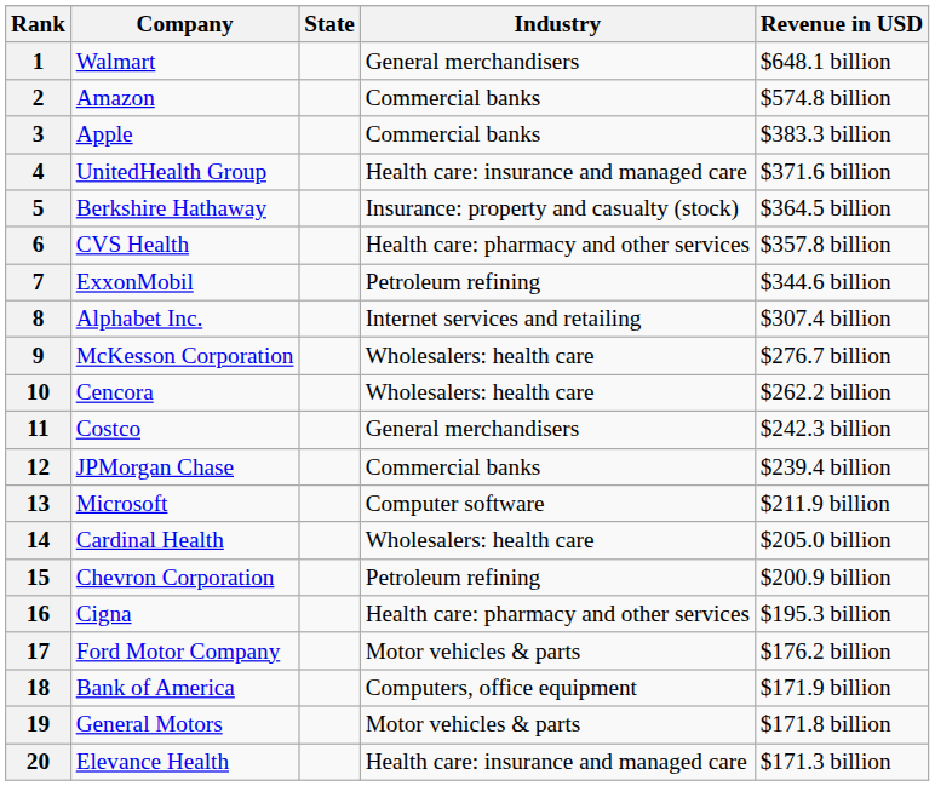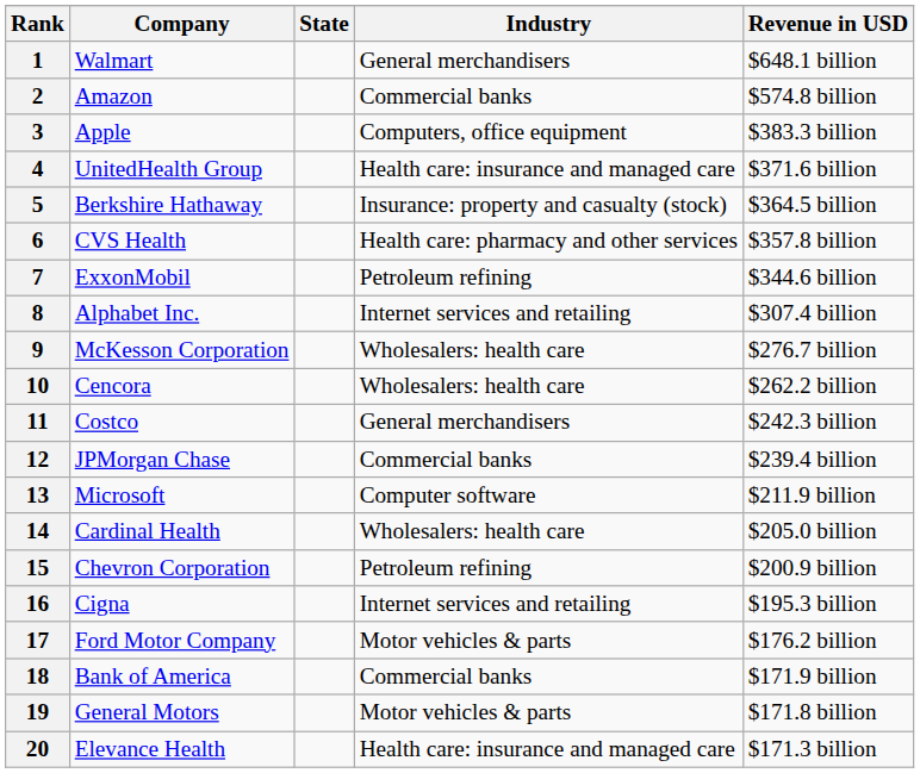 <table class="wikitable sortable plainrowheaders">
 <tr>
 </tr>
 <tr>
 <th scope="col">Rank</th>
 <th scope="col">Company</th>
 <th scope="col">State</th>
 <th scope="col">Industry</th>
 <th scope="col">Revenue in USD</th>
 </tr>
 <tr>
 <th scope="row">1</th>
 <td><a href='#'>Walmart</a></td>
 <td></td>
 <td>General merchandisers</td>
 <td>$648.1 billion</td>
 </tr>
 <tr>
 <th scope="row">2</th>
 <td><a href='#'>Amazon</a></td>
 <td></td>
 <td>Commercial banks</td>
 <td>$574.8 billion</td>
 </tr>
 <tr>
 <th scope="row">3</th>
 <td><a href='#'>Apple</a></td>
 <td></td>
-<td>Commercial banks</td>
+<td>Computers, office equipment</td>
 <td>$383.3 billion</td>
 </tr>
 <tr>
 <th scope="row">4</th>
 <td><a href='#'>UnitedHealth Group</a></td>
 <td></td>
 <td>Health care: insurance and managed care</td>
 <td>$371.6 billion</td>
 </tr>
 <tr>
 <th scope="row">5</th>
 <td><a href='#'>Berkshire Hathaway</a></td>
 <td></td>
 <td>Insurance: property and casualty (stock)</td>
 <td>$364.5 billion</td>
 </tr>
 <tr>
 <th scope="row">6</th>
 <td><a href='#'>CVS Health</a></td>
 <td></td>
 <td>Health care: pharmacy and other services</td>
 <td>$357.8 billion</td>
 </tr>
 <tr>
 <th scope="row">7</th>
 <td><a href='#'>ExxonMobil</a></td>
 <td></td>
 <td>Petroleum refining</td>
 <td>$344.6 billion</td>
 </tr>
 <tr>
 <th scope="row">8</th>
 <td><a href='#'>Alphabet Inc.</a></td>
 <td></td>
 <td>Internet services and retailing</td>
 <td>$307.4 billion</td>
 </tr>
 <tr>
 <th scope="row">9</th>
 <td><a href='#'>McKesson Corporation</a></td>
 <td></td>
 <td>Wholesalers: health care</td>
 <td>$276.7 billion</td>
 </tr>
 <tr>
 <th scope="row">10</th>
 <td><a href='#'>Cencora</a></td>
 <td></td>
 <td>Wholesalers: health care</td>
 <td>$262.2 billion</td>
 </tr>
 <tr>
 <th scope="row">11</th>
 <td><a href='#'>Costco</a></td>
 <td></td>
 <td>General merchandisers</td>
 <td>$242.3 billion</td>
 </tr>
 <tr>
 <th scope="row">12</th>
 <td><a href='#'>JPMorgan Chase</a></td>
 <td></td>
 <td>Commercial banks</td>
 <td>$239.4 billion</td>
 </tr>
 <tr>
 <th scope="row">13</th>
 <td><a href='#'>Microsoft</a></td>
 <td></td>
 <td>Computer software</td>
 <td>$211.9 billion</td>
 </tr>
 <tr>
 <th scope="row">14</th>
 <td><a href='#'>Cardinal Health</a></td>
 <td></td>
 <td>Wholesalers: health care</td>
 <td>$205.0 billion</td>
 </tr>
 <tr>
 <th scope="row">15</th>
 <td><a href='#'>Chevron Corporation</a></td>
 <td></td>
 <td>Petroleum refining</td>
 <td>$200.9 billion</td>
 </tr>
 <tr>
 <th scope="row">16</th>
 <td><a href='#'>Cigna</a></td>
 <td></td>
-<td>Health care: pharmacy and other services</td>
+<td>Internet services and retailing</td>
 <td>$195.3 billion</td>
 </tr>
 <tr>
 <th scope="row">17</th>
 <td><a href='#'>Ford Motor Company</a></td>
 <td></td>
 <td>Motor vehicles & parts</td>
 <td>$176.2 billion</td>
 </tr>
 <tr>
 <th scope="row">18</th>
 <td><a href='#'>Bank of America</a></td>
 <td></td>
-<td>Computers, office equipment</td>
+<td>Commercial banks</td>
 <td>$171.9 billion</td>
 </tr>
 <tr>
 <th scope="row">19</th>
 <td><a href='#'>General Motors</a></td>
 <td></td>
 <td>Motor vehicles & parts</td>
 <td>$171.8 billion</td>
 </tr>
 <tr>
 <th scope="row">20</th>
 <td><a href='#'>Elevance Health</a></td>
 <td></td>
 <td>Health care: insurance and managed care</td>
 <td>$171.3 billion</td>
 </tr>
 </table>
